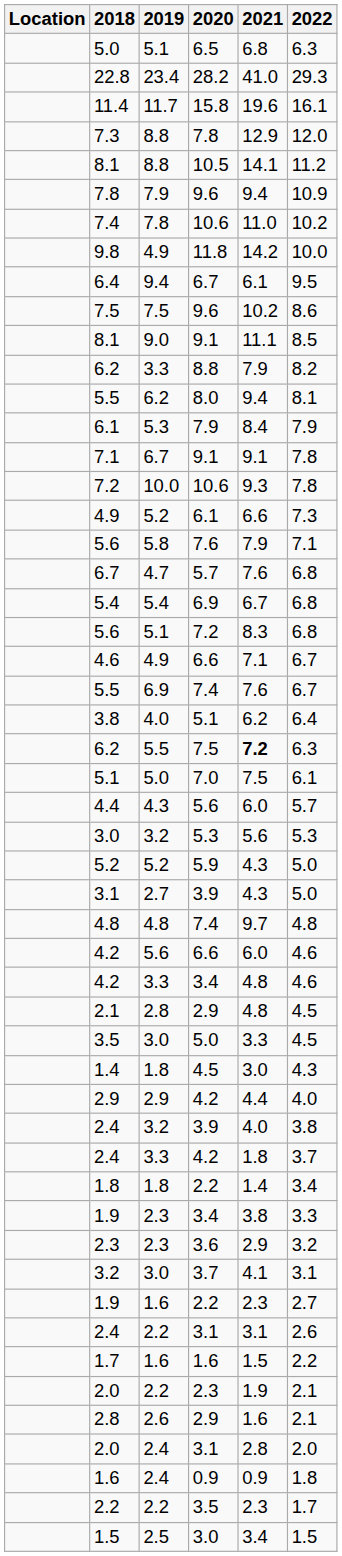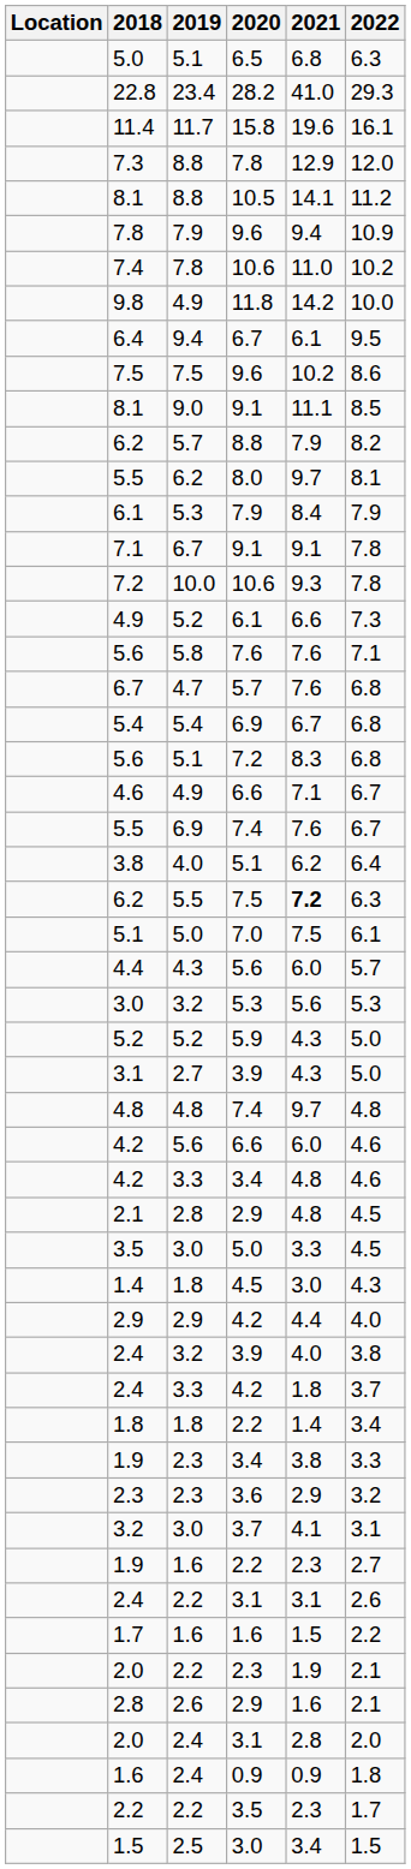 <table class="wikitable sortable static-row-numbers sort-under col1left sticky-table-head sticky-table-col1 mw-datatable" >
 <tr>
 <th>Location</th>
 <th>2018</th>
 <th>2019</th>
 <th>2020</th>
 <th>2021</th>
 <th>2022</th>
 </tr>
 <tr class=static-row-numbers-norank>
 <td></td>
 <td>5.0</td>
 <td>5.1</td>
 <td>6.5</td>
 <td>6.8</td>
 <td>6.3</td>
 </tr>
 <tr class=static-row-numbers-norank>
 <td></td>
 <td>22.8</td>
 <td>23.4</td>
 <td>28.2</td>
 <td>41.0</td>
 <td>29.3</td>
 </tr>
 <tr>
 <td></td>
 <td>11.4</td>
 <td>11.7</td>
 <td>15.8</td>
 <td>19.6</td>
 <td>16.1</td>
 </tr>
 <tr>
 <td></td>
 <td>7.3</td>
 <td>8.8</td>
 <td>7.8</td>
 <td>12.9</td>
 <td>12.0</td>
 </tr>
 <tr>
 <td></td>
 <td>8.1</td>
 <td>8.8</td>
 <td>10.5</td>
 <td>14.1</td>
 <td>11.2</td>
 </tr>
 <tr>
 <td></td>
 <td>7.8</td>
 <td>7.9</td>
 <td>9.6</td>
 <td>9.4</td>
 <td>10.9</td>
 </tr>
 <tr>
 <td></td>
 <td>7.4</td>
 <td>7.8</td>
 <td>10.6</td>
 <td>11.0</td>
 <td>10.2</td>
 </tr>
 <tr>
 <td></td>
 <td>9.8</td>
 <td>4.9</td>
 <td>11.8</td>
 <td>14.2</td>
 <td>10.0</td>
 </tr>
 <tr>
 <td></td>
 <td>6.4</td>
 <td>9.4</td>
 <td>6.7</td>
 <td>6.1</td>
 <td>9.5</td>
 </tr>
 <tr>
 <td></td>
 <td>7.5</td>
 <td>7.5</td>
 <td>9.6</td>
 <td>10.2</td>
 <td>8.6</td>
 </tr>
 <tr>
 <td></td>
 <td>8.1</td>
 <td>9.0</td>
 <td>9.1</td>
 <td>11.1</td>
 <td>8.5</td>
 </tr>
 <tr>
 <td></td>
 <td>6.2</td>
-<td>3.3</td>
+<td>5.7</td>
 <td>8.8</td>
 <td>7.9</td>
 <td>8.2</td>
 </tr>
 <tr>
 <td></td>
 <td>5.5</td>
 <td>6.2</td>
 <td>8.0</td>
-<td>9.4</td>
+<td>9.7</td>
 <td>8.1</td>
 </tr>
 <tr>
 <td></td>
 <td>6.1</td>
 <td>5.3</td>
 <td>7.9</td>
 <td>8.4</td>
 <td>7.9</td>
 </tr>
 <tr>
 <td></td>
 <td>7.1</td>
 <td>6.7</td>
 <td>9.1</td>
 <td>9.1</td>
 <td>7.8</td>
 </tr>
 <tr>
 <td></td>
 <td>7.2</td>
 <td>10.0</td>
 <td>10.6</td>
 <td>9.3</td>
 <td>7.8</td>
 </tr>
 <tr>
 <td></td>
 <td>4.9</td>
 <td>5.2</td>
 <td>6.1</td>
 <td>6.6</td>
 <td>7.3</td>
 </tr>
 <tr>
 <td></td>
 <td>5.6</td>
 <td>5.8</td>
 <td>7.6</td>
-<td>7.9</td>
+<td>7.6</td>
 <td>7.1</td>
 </tr>
 <tr>
 <td></td>
 <td>6.7</td>
 <td>4.7</td>
 <td>5.7</td>
 <td>7.6</td>
 <td>6.8</td>
 </tr>
 <tr>
 <td></td>
 <td>5.4</td>
 <td>5.4</td>
 <td>6.9</td>
 <td>6.7</td>
 <td>6.8</td>
 </tr>
 <tr>
 <td></td>
 <td>5.6</td>
 <td>5.1</td>
 <td>7.2</td>
 <td>8.3</td>
 <td>6.8</td>
 </tr>
 <tr>
 <td></td>
 <td>4.6</td>
 <td>4.9</td>
 <td>6.6</td>
 <td>7.1</td>
 <td>6.7</td>
 </tr>
 <tr>
 <td></td>
 <td>5.5</td>
 <td>6.9</td>
 <td>7.4</td>
 <td>7.6</td>
 <td>6.7</td>
 </tr>
 <tr>
 <td></td>
 <td>3.8</td>
 <td>4.0</td>
 <td>5.1</td>
 <td>6.2</td>
 <td>6.4</td>
 </tr>
 <tr>
 <td></td>
 <td>6.2</td>
 <td>5.5</td>
 <td>7.5</td>
 <td><strong>7.2</strong></td>
 <td>6.3</td>
 </tr>
 <tr>
 <td></td>
 <td>5.1</td>
 <td>5.0</td>
 <td>7.0</td>
 <td>7.5</td>
 <td>6.1</td>
 </tr>
 <tr>
 <td></td>
 <td>4.4</td>
 <td>4.3</td>
 <td>5.6</td>
 <td>6.0</td>
 <td>5.7</td>
 </tr>
 <tr>
 <td></td>
 <td>3.0</td>
 <td>3.2</td>
 <td>5.3</td>
 <td>5.6</td>
 <td>5.3</td>
 </tr>
 <tr>
 <td></td>
 <td>5.2</td>
 <td>5.2</td>
 <td>5.9</td>
 <td>4.3</td>
 <td>5.0</td>
 </tr>
 <tr>
 <td></td>
 <td>3.1</td>
 <td>2.7</td>
 <td>3.9</td>
 <td>4.3</td>
 <td>5.0</td>
 </tr>
 <tr>
 <td></td>
 <td>4.8</td>
 <td>4.8</td>
 <td>7.4</td>
 <td>9.7</td>
 <td>4.8</td>
 </tr>
 <tr>
 <td></td>
 <td>4.2</td>
 <td>5.6</td>
 <td>6.6</td>
 <td>6.0</td>
 <td>4.6</td>
 </tr>
 <tr>
 <td></td>
 <td>4.2</td>
 <td>3.3</td>
 <td>3.4</td>
 <td>4.8</td>
 <td>4.6</td>
 </tr>
 <tr>
 <td></td>
 <td>2.1</td>
 <td>2.8</td>
 <td>2.9</td>
 <td>4.8</td>
 <td>4.5</td>
 </tr>
 <tr>
 <td></td>
 <td>3.5</td>
 <td>3.0</td>
 <td>5.0</td>
 <td>3.3</td>
 <td>4.5</td>
 </tr>
 <tr>
 <td></td>
 <td>1.4</td>
 <td>1.8</td>
 <td>4.5</td>
 <td>3.0</td>
 <td>4.3</td>
 </tr>
 <tr>
 <td></td>
 <td>2.9</td>
 <td>2.9</td>
 <td>4.2</td>
 <td>4.4</td>
 <td>4.0</td>
 </tr>
 <tr>
 <td></td>
 <td>2.4</td>
 <td>3.2</td>
 <td>3.9</td>
 <td>4.0</td>
 <td>3.8</td>
 </tr>
 <tr>
 <td></td>
 <td>2.4</td>
 <td>3.3</td>
 <td>4.2</td>
 <td>1.8</td>
 <td>3.7</td>
 </tr>
 <tr>
 <td></td>
 <td>1.8</td>
 <td>1.8</td>
 <td>2.2</td>
 <td>1.4</td>
 <td>3.4</td>
 </tr>
 <tr>
 <td></td>
 <td>1.9</td>
 <td>2.3</td>
 <td>3.4</td>
 <td>3.8</td>
 <td>3.3</td>
 </tr>
 <tr>
 <td></td>
 <td>2.3</td>
 <td>2.3</td>
 <td>3.6</td>
 <td>2.9</td>
 <td>3.2</td>
 </tr>
 <tr>
 <td></td>
 <td>3.2</td>
 <td>3.0</td>
 <td>3.7</td>
 <td>4.1</td>
 <td>3.1</td>
 </tr>
 <tr>
 <td></td>
 <td>1.9</td>
 <td>1.6</td>
 <td>2.2</td>
 <td>2.3</td>
 <td>2.7</td>
 </tr>
 <tr>
 <td></td>
 <td>2.4</td>
 <td>2.2</td>
 <td>3.1</td>
 <td>3.1</td>
 <td>2.6</td>
 </tr>
 <tr>
 <td></td>
 <td>1.7</td>
 <td>1.6</td>
 <td>1.6</td>
 <td>1.5</td>
 <td>2.2</td>
 </tr>
 <tr>
 <td></td>
 <td>2.0</td>
 <td>2.2</td>
 <td>2.3</td>
 <td>1.9</td>
 <td>2.1</td>
 </tr>
 <tr>
 <td></td>
 <td>2.8</td>
 <td>2.6</td>
 <td>2.9</td>
 <td>1.6</td>
 <td>2.1</td>
 </tr>
 <tr>
 <td></td>
 <td>2.0</td>
 <td>2.4</td>
 <td>3.1</td>
 <td>2.8</td>
 <td>2.0</td>
 </tr>
 <tr>
 <td></td>
 <td>1.6</td>
 <td>2.4</td>
 <td>0.9</td>
 <td>0.9</td>
 <td>1.8</td>
 </tr>
 <tr>
 <td></td>
 <td>2.2</td>
 <td>2.2</td>
 <td>3.5</td>
 <td>2.3</td>
 <td>1.7</td>
 </tr>
 <tr>
 <td></td>
 <td>1.5</td>
 <td>2.5</td>
 <td>3.0</td>
 <td>3.4</td>
 <td>1.5</td>
 </tr>
 </table>
